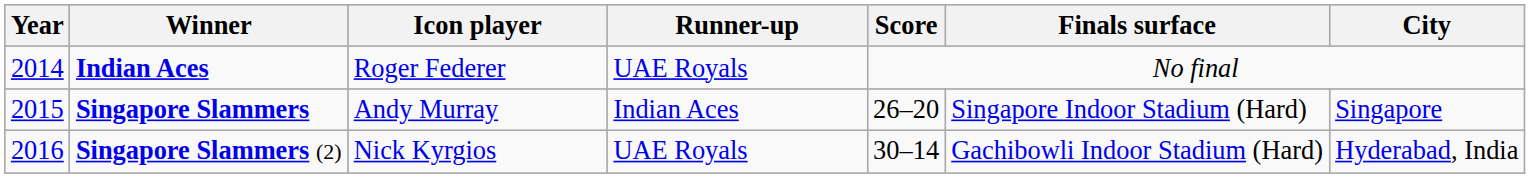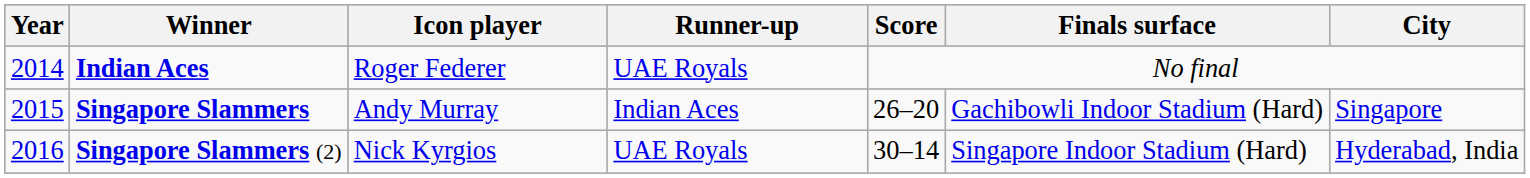 <table class="sortable wikitable">
 <tr>
 <th>Year</th>
 <th>Winner</th>
 <th width=150>Icon player</th>
 <th width=150>Runner-up</th>
 <th>Score</th>
 <th>Finals surface</th>
 <th>City</th>
 </tr>
 <tr>
 <td><a href='#'>2014</a></td>
 <td><strong> <a href='#'>Indian Aces</a></strong></td>
 <td> <a href='#'>Roger Federer</a></td>
 <td> <a href='#'>UAE Royals</a></td>
 <td colspan=3 align="center"><em>No final</em></td>
 </tr>
 <tr>
 <td><a href='#'>2015</a></td>
 <td><strong> <a href='#'>Singapore Slammers</a></strong></td>
 <td> <a href='#'>Andy Murray</a></td>
 <td> <a href='#'>Indian Aces</a></td>
 <td align="center">26–20</td>
-<td><a href='#'>Singapore Indoor Stadium</a> (Hard)</td>
+<td><a href='#'>Gachibowli Indoor Stadium</a> (Hard)</td>
 <td><a href='#'>Singapore</a></td>
 </tr>
 <tr>
 <td><a href='#'>2016</a></td>
 <td><strong> <a href='#'>Singapore Slammers</a></strong> <small>(2)</small></td>
 <td> <a href='#'>Nick Kyrgios</a></td>
 <td> <a href='#'>UAE Royals</a></td>
 <td align="center">30–14</td>
-<td><a href='#'>Gachibowli Indoor Stadium</a> (Hard)</td>
+<td><a href='#'>Singapore Indoor Stadium</a> (Hard)</td>
 <td><a href='#'>Hyderabad</a>, India</td>
 </tr>
 </table>
